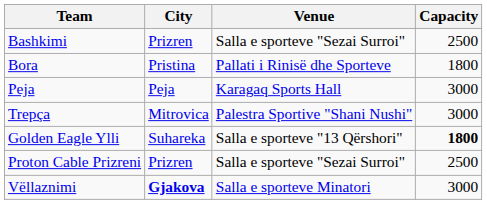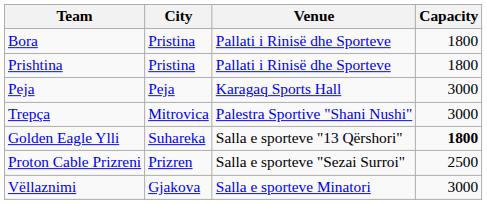 <table class="wikitable sortable">
 <tr>
 <th>Team</th>
 <th>City</th>
 <th>Venue</th>
 <th>Capacity</th>
 </tr>
 <tr>
-<td><a href='#'>Bashkimi</a></td>
-<td><a href='#'>Prizren</a></td>
-<td>Salla e sporteve "Sezai Surroi"</td>
-<td align=right>2500</td>
+<td><a href='#'>Bora</a></td>
+<td><a href='#'>Pristina</a></td>
+<td><a href='#'>Pallati i Rinisë dhe Sporteve</a></td>
+<td align=right>1800</td>
 </tr>
 <tr>
-<td><a href='#'>Bora</a></td>
+<td><a href='#'>Prishtina</a></td>
 <td><a href='#'>Pristina</a></td>
 <td><a href='#'>Pallati i Rinisë dhe Sporteve</a></td>
 <td align=right>1800</td>
 </tr>
 <tr>
 <td><a href='#'>Peja</a></td>
 <td><a href='#'>Peja</a></td>
 <td><a href='#'>Karagaq Sports Hall</a></td>
 <td align=right>3000</td>
 </tr>
 <tr>
 <td><a href='#'>Trepça</a></td>
 <td><a href='#'>Mitrovica</a></td>
 <td><a href='#'>Palestra Sportive "Shani Nushi"</a></td>
 <td align=right>3000</td>
 </tr>
 <tr>
 <td><a href='#'>Golden Eagle Ylli</a></td>
 <td><a href='#'>Suhareka</a></td>
 <td>Salla e sporteve "13 Qërshori"</td>
 <td align=right><strong>1800</strong></td>
 </tr>
 <tr>
 <td><a href='#'>Proton Cable Prizreni</a></td>
 <td><a href='#'>Prizren</a></td>
 <td>Salla e sporteve "Sezai Surroi"</td>
 <td align=right>2500</td>
 </tr>
 <tr>
 <td><a href='#'>Vëllaznimi</a></td>
-<td><strong><a href='#'>Gjakova</a></strong></td>
+<td><a href='#'>Gjakova</a></td>
 <td><a href='#'>Salla e sporteve Minatori</a></td>
 <td align=right>3000</td>
 </tr>
 </table>
